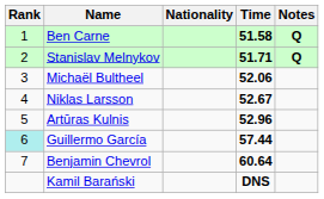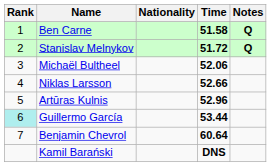 <table class="wikitable sortable" style="text-align:center">
 <tr>
 <th>Rank</th>
 <th>Name</th>
 <th>Nationality</th>
 <th>Time</th>
 <th>Notes</th>
 </tr>
 <tr bgcolor=ccffcc>
 <td>1</td>
 <td align=left><a href='#'>Ben Carne</a></td>
 <td align=left></td>
 <td><strong>51.58</strong></td>
 <td><strong>Q</strong></td>
 </tr>
 <tr bgcolor=ccffcc>
 <td>2</td>
 <td align=left><a href='#'>Stanislav Melnykov</a></td>
 <td align=left></td>
-<td><strong>51.71</strong></td>
+<td><strong>51.72</strong></td>
 <td><strong>Q</strong></td>
 </tr>
 <tr>
 <td>3</td>
 <td align=left><a href='#'>Michaël Bultheel</a></td>
 <td align=left></td>
 <td><strong>52.06</strong></td>
 <td></td>
 </tr>
 <tr>
 <td>4</td>
 <td align=left><a href='#'>Niklas Larsson</a></td>
 <td align=left></td>
-<td><strong>52.67</strong></td>
+<td><strong>52.66</strong></td>
 <td></td>
 </tr>
 <tr>
 <td>5</td>
 <td align=left><a href='#'>Artūras Kulnis</a></td>
 <td align=left></td>
 <td><strong>52.96</strong></td>
 <td></td>
 </tr>
 <tr>
 <td style="background: paleturquoise;">6</td>
 <td align=left><a href='#'>Guillermo García</a></td>
 <td align=left></td>
-<td><strong>57.44</strong></td>
+<td><strong>53.44</strong></td>
 <td></td>
 </tr>
 <tr>
 <td>7</td>
 <td align=left><a href='#'>Benjamin Chevrol</a></td>
 <td align=left></td>
 <td><strong>60.64</strong></td>
 <td></td>
 </tr>
 <tr>
 <td></td>
 <td align=left><a href='#'>Kamil Barański</a></td>
 <td align=left></td>
 <td><strong>DNS</strong></td>
 <td></td>
 </tr>
 </table>
